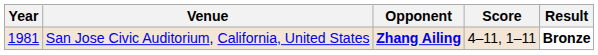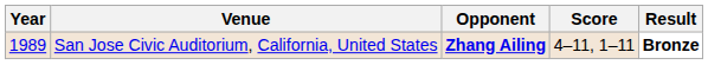 <table class="sortable wikitable" style="font-size: 90%;">
 <tr>
 <th>Year</th>
 <th>Venue</th>
 <th>Opponent</th>
 <th>Score</th>
 <th>Result</th>
 </tr>
 <tr style="background:#F3E6D7">
-<td align="center"><a href='#'>1981</a></td>
+<td align="center"><a href='#'>1989</a></td>
 <td align="left"><a href='#'>San Jose Civic Auditorium</a>, <a href='#'>California, United States</a></td>
 <td align="left"><strong> <a href='#'>Zhang Ailing</a></strong></td>
 <td align="left">4–11, 1–11</td>
 <td style="text-align:left; background:white"> <strong>Bronze</strong></td>
 </tr>
 </table>
